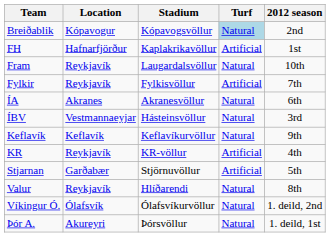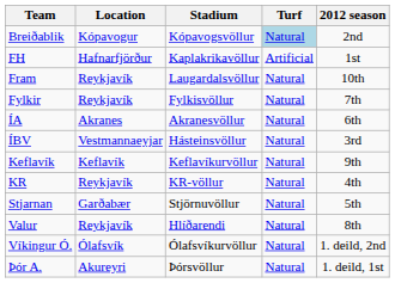 <table class="wikitable sortable">
 <tr>
 <th>Team</th>
 <th>Location</th>
 <th>Stadium</th>
 <th>Turf</th>
 <th>2012 season</th>
 </tr>
 <tr>
 <td><a href='#'>Breiðablik</a></td>
 <td><a href='#'>Kópavogur</a></td>
 <td><a href='#'>Kópavogsvöllur</a></td>
 <td style="background: lightblue;"><a href='#'>Natural</a></td>
 <td align=center>2nd</td>
 </tr>
 <tr>
 <td><a href='#'>FH</a></td>
 <td><a href='#'>Hafnarfjörður</a></td>
 <td><a href='#'>Kaplakrikavöllur</a></td>
 <td><a href='#'>Artificial</a></td>
 <td align=center>1st</td>
 </tr>
 <tr>
 <td><a href='#'>Fram</a></td>
 <td><a href='#'>Reykjavík</a></td>
 <td><a href='#'>Laugardalsvöllur</a></td>
 <td><a href='#'>Natural</a></td>
 <td align=center>10th</td>
 </tr>
 <tr>
 <td><a href='#'>Fylkir</a></td>
 <td><a href='#'>Reykjavík</a></td>
 <td><a href='#'>Fylkisvöllur</a></td>
-<td><a href='#'>Artificial</a></td>
+<td><a href='#'>Natural</a></td>
 <td align=center>7th</td>
 </tr>
 <tr>
 <td><a href='#'>ÍA</a></td>
 <td><a href='#'>Akranes</a></td>
 <td><a href='#'>Akranesvöllur</a></td>
 <td><a href='#'>Natural</a></td>
 <td align=center>6th</td>
 </tr>
 <tr>
 <td><a href='#'>ÍBV</a></td>
 <td><a href='#'>Vestmannaeyjar</a></td>
 <td><a href='#'>Hásteinsvöllur</a></td>
 <td><a href='#'>Natural</a></td>
 <td align=center>3rd</td>
 </tr>
 <tr>
 <td><a href='#'>Keflavík</a></td>
 <td><a href='#'>Keflavík</a></td>
 <td><a href='#'>Keflavíkurvöllur</a></td>
 <td><a href='#'>Natural</a></td>
 <td align=center>9th</td>
 </tr>
 <tr>
 <td><a href='#'>KR</a></td>
 <td><a href='#'>Reykjavík</a></td>
 <td><a href='#'>KR-völlur</a></td>
-<td><a href='#'>Artificial</a></td>
+<td><a href='#'>Natural</a></td>
 <td align=center>4th</td>
 </tr>
 <tr>
 <td><a href='#'>Stjarnan</a></td>
 <td><a href='#'>Garðabær</a></td>
 <td>Stjörnuvöllur</td>
-<td><a href='#'>Artificial</a></td>
+<td><a href='#'>Natural</a></td>
 <td align=center>5th</td>
 </tr>
 <tr>
 <td><a href='#'>Valur</a></td>
 <td><a href='#'>Reykjavík</a></td>
 <td><a href='#'>Hlíðarendi</a></td>
 <td><a href='#'>Natural</a></td>
 <td align=center>8th</td>
 </tr>
 <tr>
 <td><a href='#'>Víkingur Ó.</a></td>
 <td><a href='#'>Ólafsvík</a></td>
 <td>Ólafsvíkurvöllur</td>
 <td><a href='#'>Natural</a></td>
 <td align=center>1. deild, 2nd</td>
 </tr>
 <tr>
 <td><a href='#'>Þór A.</a></td>
 <td><a href='#'>Akureyri</a></td>
 <td>Þórsvöllur</td>
 <td><a href='#'>Natural</a></td>
 <td align=center>1. deild, 1st</td>
 </tr>
 </table>
